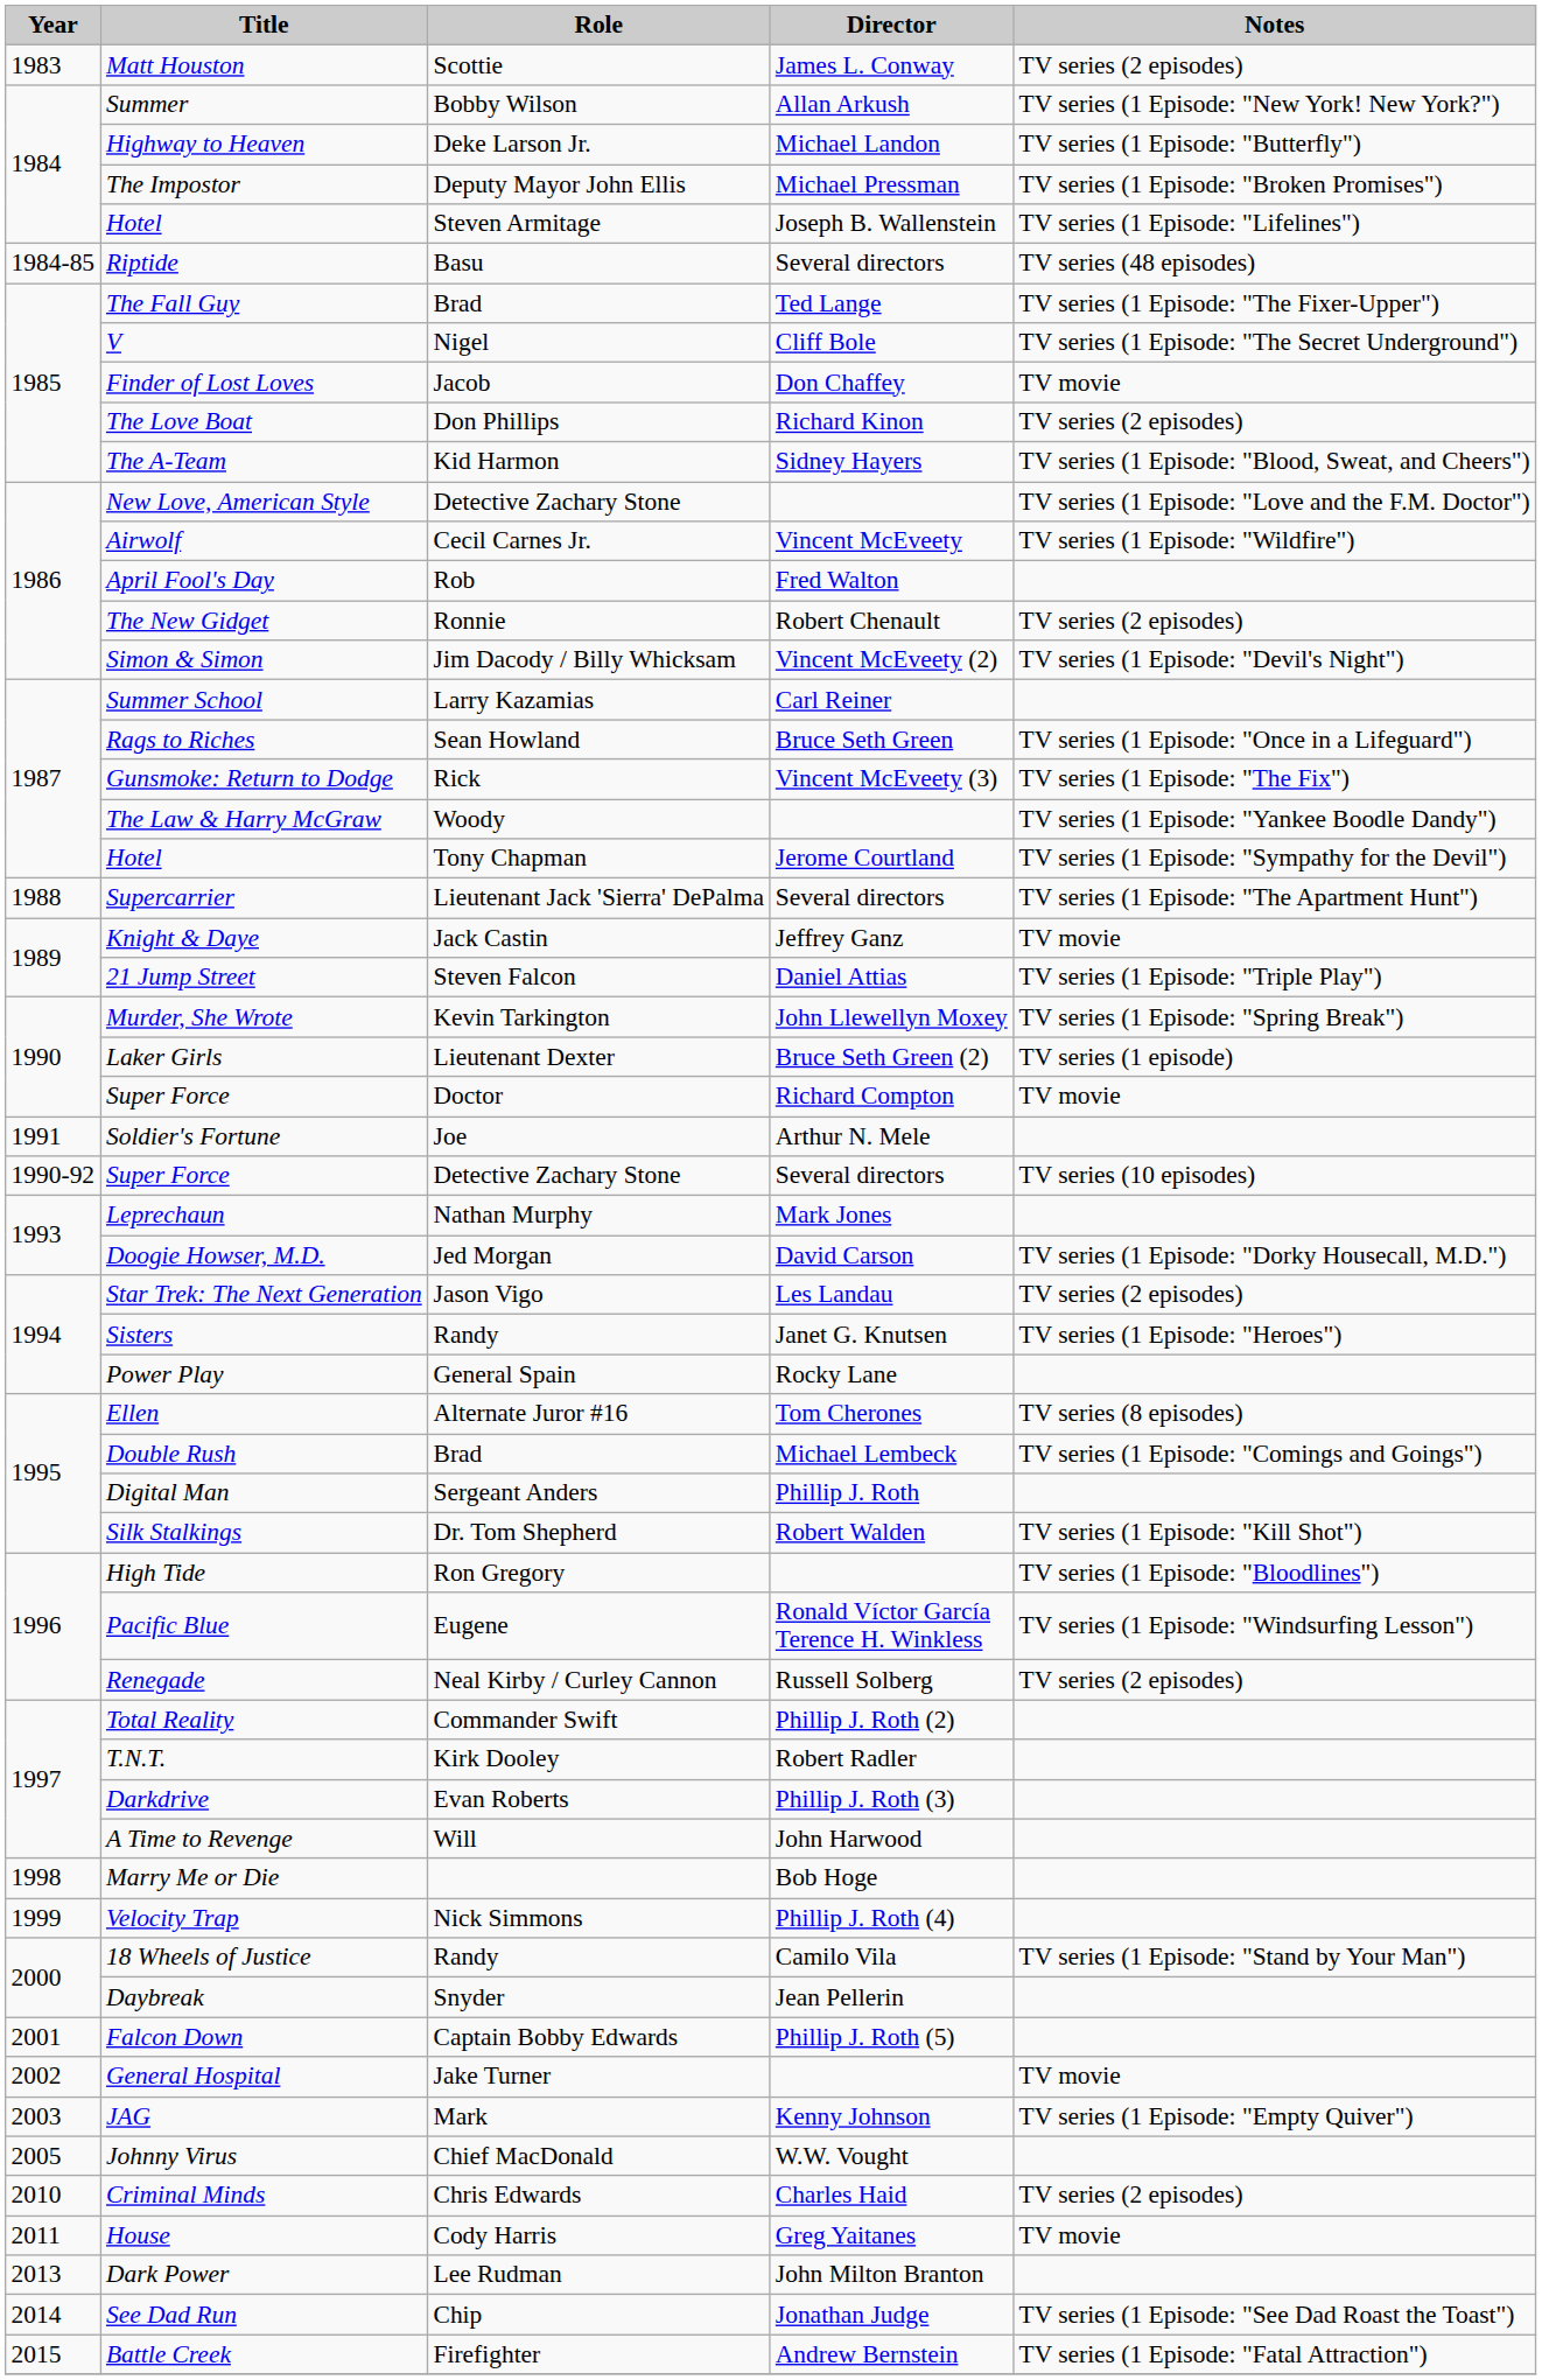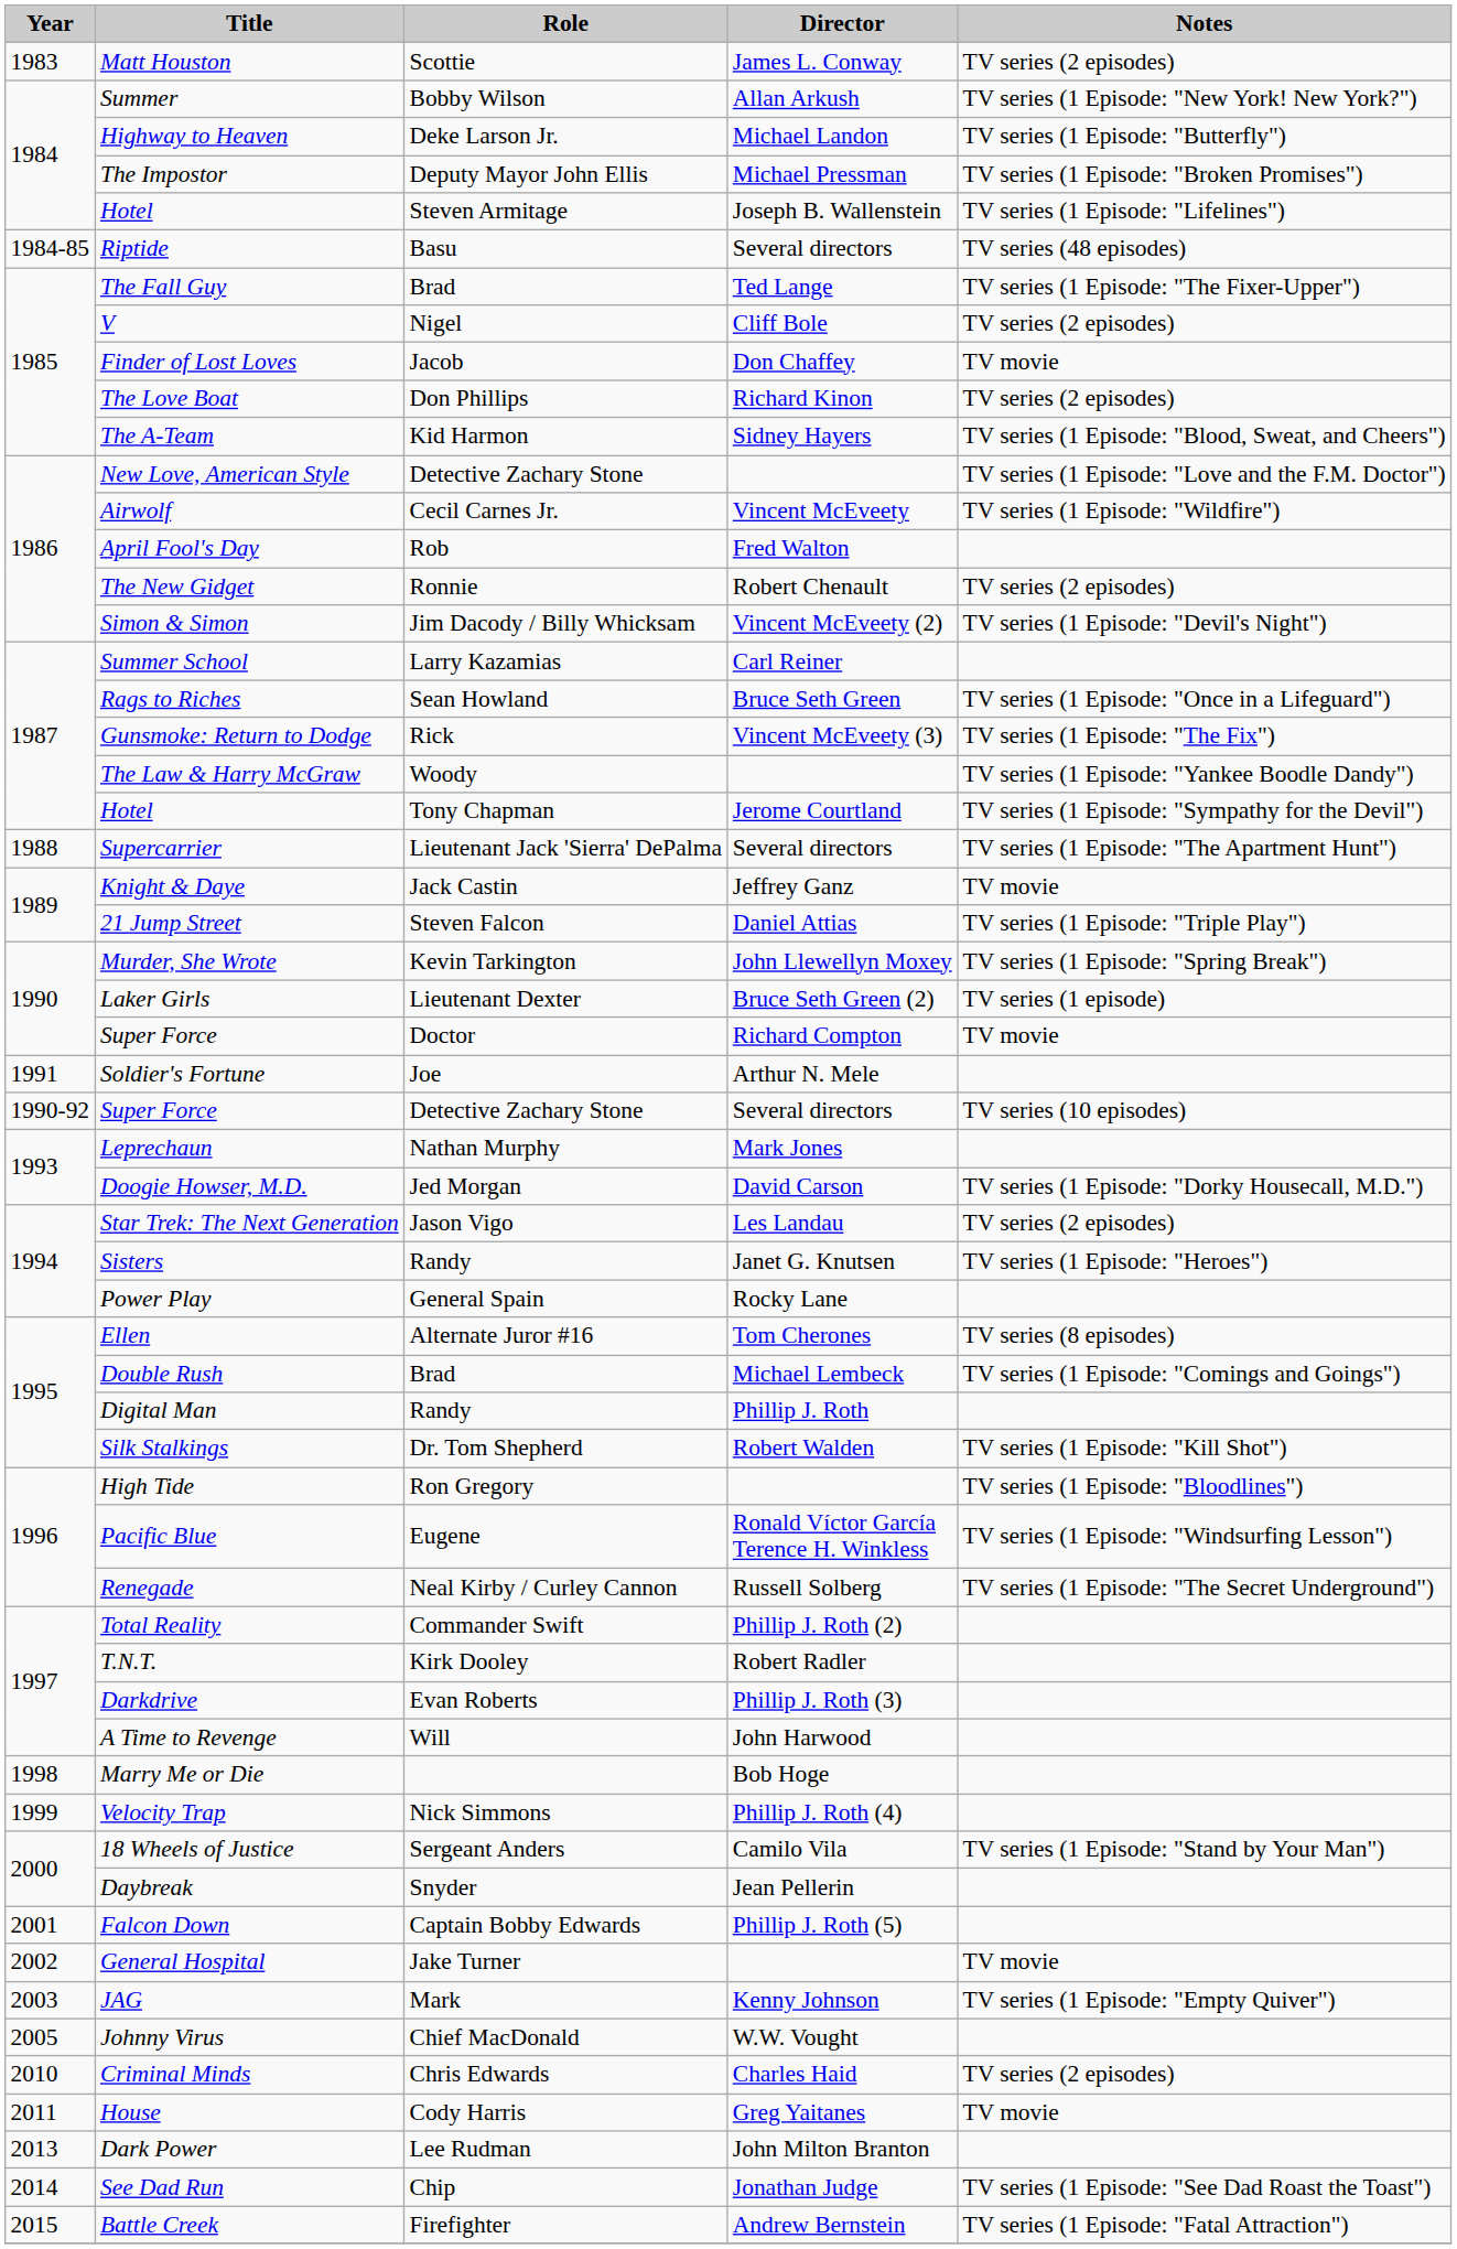 <table class="wikitable">
 <tr>
 <th style="background: #CCCCCC;">Year</th>
 <th style="background: #CCCCCC;">Title</th>
 <th style="background: #CCCCCC;">Role</th>
 <th style="background: #CCCCCC;">Director</th>
 <th style="background: #CCCCCC;">Notes</th>
 </tr>
 <tr>
 <td rowspan=1>1983</td>
 <td><em><a href='#'>Matt Houston</a></em></td>
 <td>Scottie</td>
 <td><a href='#'>James L. Conway</a></td>
 <td>TV series (2 episodes)</td>
 </tr>
 <tr>
 <td rowspan=4>1984</td>
 <td><em>Summer</em></td>
 <td>Bobby Wilson</td>
 <td><a href='#'>Allan Arkush</a></td>
 <td>TV series (1 Episode: "New York! New York?")</td>
 </tr>
 <tr>
 <td><em><a href='#'>Highway to Heaven</a></em></td>
 <td>Deke Larson Jr.</td>
 <td><a href='#'>Michael Landon</a></td>
 <td>TV series (1 Episode: "Butterfly")</td>
 </tr>
 <tr>
 <td><em>The Impostor</em></td>
 <td>Deputy Mayor John Ellis</td>
 <td><a href='#'>Michael Pressman</a></td>
 <td>TV series (1 Episode: "Broken Promises")</td>
 </tr>
 <tr>
 <td><em><a href='#'>Hotel</a></em></td>
 <td>Steven Armitage</td>
 <td>Joseph B. Wallenstein</td>
 <td>TV series (1 Episode: "Lifelines")</td>
 </tr>
 <tr>
 <td rowspan=1>1984-85</td>
 <td><em><a href='#'>Riptide</a></em></td>
 <td>Basu</td>
 <td>Several directors</td>
 <td>TV series (48 episodes)</td>
 </tr>
 <tr>
 <td rowspan=5>1985</td>
 <td><em><a href='#'>The Fall Guy</a></em></td>
 <td>Brad</td>
 <td><a href='#'>Ted Lange</a></td>
 <td>TV series (1 Episode: "The Fixer-Upper")</td>
 </tr>
 <tr>
 <td><em><a href='#'>V</a></em></td>
 <td>Nigel</td>
 <td><a href='#'>Cliff Bole</a></td>
-<td>TV series (1 Episode: "The Secret Underground")</td>
+<td>TV series (2 episodes)</td>
 </tr>
 <tr>
 <td><em><a href='#'>Finder of Lost Loves</a></em></td>
 <td>Jacob</td>
 <td><a href='#'>Don Chaffey</a></td>
 <td>TV movie</td>
 </tr>
 <tr>
 <td><em><a href='#'>The Love Boat</a></em></td>
 <td>Don Phillips</td>
 <td><a href='#'>Richard Kinon</a></td>
 <td>TV series (2 episodes)</td>
 </tr>
 <tr>
 <td><em><a href='#'>The A-Team</a></em></td>
 <td>Kid Harmon</td>
 <td><a href='#'>Sidney Hayers</a></td>
 <td>TV series (1 Episode: "Blood, Sweat, and Cheers")</td>
 </tr>
 <tr>
 <td rowspan=5>1986</td>
 <td><em><a href='#'>New Love, American Style</a></em></td>
 <td>Detective Zachary Stone</td>
 <td></td>
 <td>TV series (1 Episode: "Love and the F.M. Doctor")</td>
 </tr>
 <tr>
 <td><em><a href='#'>Airwolf</a></em></td>
 <td>Cecil Carnes Jr.</td>
 <td><a href='#'>Vincent McEveety</a></td>
 <td>TV series (1 Episode: "Wildfire")</td>
 </tr>
 <tr>
 <td><em><a href='#'>April Fool's Day</a></em></td>
 <td>Rob</td>
 <td><a href='#'>Fred Walton</a></td>
 <td></td>
 </tr>
 <tr>
 <td><em><a href='#'>The New Gidget</a></em></td>
 <td>Ronnie</td>
 <td>Robert Chenault</td>
 <td>TV series (2 episodes)</td>
 </tr>
 <tr>
 <td><em><a href='#'>Simon & Simon</a></em></td>
 <td>Jim Dacody / Billy Whicksam</td>
 <td><a href='#'>Vincent McEveety</a> (2)</td>
 <td>TV series (1 Episode: "Devil's Night")</td>
 </tr>
 <tr>
 <td rowspan=5>1987</td>
 <td><em><a href='#'>Summer School</a></em></td>
 <td>Larry Kazamias</td>
 <td><a href='#'>Carl Reiner</a></td>
 <td></td>
 </tr>
 <tr>
 <td><em><a href='#'>Rags to Riches</a></em></td>
 <td>Sean Howland</td>
 <td><a href='#'>Bruce Seth Green</a></td>
 <td>TV series (1 Episode: "Once in a Lifeguard")</td>
 </tr>
 <tr>
 <td><em><a href='#'>Gunsmoke: Return to Dodge</a></em></td>
 <td>Rick</td>
 <td><a href='#'>Vincent McEveety</a> (3)</td>
 <td>TV series (1 Episode: "<a href='#'>The Fix</a>")</td>
 </tr>
 <tr>
 <td><em><a href='#'>The Law & Harry McGraw</a></em></td>
 <td>Woody</td>
 <td></td>
 <td>TV series (1 Episode: "Yankee Boodle Dandy")</td>
 </tr>
 <tr>
 <td><em><a href='#'>Hotel</a></em></td>
 <td>Tony Chapman</td>
 <td><a href='#'>Jerome Courtland</a></td>
 <td>TV series (1 Episode: "Sympathy for the Devil")</td>
 </tr>
 <tr>
 <td>1988</td>
 <td><em><a href='#'>Supercarrier</a></em></td>
 <td>Lieutenant Jack 'Sierra' DePalma</td>
 <td>Several directors</td>
 <td>TV series (1 Episode: "The Apartment Hunt")</td>
 </tr>
 <tr>
 <td rowspan=2>1989</td>
 <td><em><a href='#'>Knight & Daye</a></em></td>
 <td>Jack Castin</td>
 <td>Jeffrey Ganz</td>
 <td>TV movie</td>
 </tr>
 <tr>
 <td><em><a href='#'>21 Jump Street</a></em></td>
 <td>Steven Falcon</td>
 <td><a href='#'>Daniel Attias</a></td>
 <td>TV series (1 Episode: "Triple Play")</td>
 </tr>
 <tr>
 <td rowspan=3>1990</td>
 <td><em><a href='#'>Murder, She Wrote</a></em></td>
 <td>Kevin Tarkington</td>
 <td><a href='#'>John Llewellyn Moxey</a></td>
 <td>TV series (1 Episode: "Spring Break")</td>
 </tr>
 <tr>
 <td><em>Laker Girls</em></td>
 <td>Lieutenant Dexter</td>
 <td><a href='#'>Bruce Seth Green</a> (2)</td>
 <td>TV series (1 episode)</td>
 </tr>
 <tr>
 <td><em>Super Force</em></td>
 <td>Doctor</td>
 <td><a href='#'>Richard Compton</a></td>
 <td>TV movie</td>
 </tr>
 <tr>
 <td rowspan=1>1991</td>
 <td><em>Soldier's Fortune</em></td>
 <td>Joe</td>
 <td>Arthur N. Mele</td>
 <td></td>
 </tr>
 <tr>
 <td rowspan=1>1990-92</td>
 <td><em><a href='#'>Super Force</a></em></td>
 <td>Detective Zachary Stone</td>
 <td>Several directors</td>
 <td>TV series (10 episodes)</td>
 </tr>
 <tr>
 <td rowspan=2>1993</td>
 <td><em><a href='#'>Leprechaun</a></em></td>
 <td>Nathan Murphy</td>
 <td><a href='#'>Mark Jones</a></td>
 <td></td>
 </tr>
 <tr>
 <td><em><a href='#'>Doogie Howser, M.D.</a></em></td>
 <td>Jed Morgan</td>
 <td><a href='#'>David Carson</a></td>
 <td>TV series (1 Episode: "Dorky Housecall, M.D.")</td>
 </tr>
 <tr>
 <td rowspan=3>1994</td>
 <td><em><a href='#'>Star Trek: The Next Generation</a></em></td>
 <td>Jason Vigo</td>
 <td><a href='#'>Les Landau</a></td>
 <td>TV series (2 episodes)</td>
 </tr>
 <tr>
 <td><em><a href='#'>Sisters</a></em></td>
 <td>Randy</td>
 <td>Janet G. Knutsen</td>
 <td>TV series (1 Episode: "Heroes")</td>
 </tr>
 <tr>
 <td><em>Power Play</em></td>
 <td>General Spain</td>
 <td>Rocky Lane</td>
 <td></td>
 </tr>
 <tr>
 <td rowspan=4>1995</td>
 <td><em><a href='#'>Ellen</a></em></td>
 <td>Alternate Juror #16</td>
 <td><a href='#'>Tom Cherones</a></td>
 <td>TV series (8 episodes)</td>
 </tr>
 <tr>
 <td><em><a href='#'>Double Rush</a></em></td>
 <td>Brad</td>
 <td><a href='#'>Michael Lembeck</a></td>
 <td>TV series (1 Episode: "Comings and Goings")</td>
 </tr>
 <tr>
 <td><em>Digital Man</em></td>
-<td>Sergeant Anders</td>
+<td>Randy</td>
 <td><a href='#'>Phillip J. Roth</a></td>
 <td></td>
 </tr>
 <tr>
 <td><em><a href='#'>Silk Stalkings</a></em></td>
 <td>Dr. Tom Shepherd</td>
 <td><a href='#'>Robert Walden</a></td>
 <td>TV series (1 Episode: "Kill Shot")</td>
 </tr>
 <tr>
 <td rowspan=3>1996</td>
 <td><em>High Tide</em></td>
 <td>Ron Gregory</td>
 <td></td>
 <td>TV series (1 Episode: "<a href='#'>Bloodlines</a>")</td>
 </tr>
 <tr>
 <td><em><a href='#'>Pacific Blue</a></em></td>
 <td>Eugene</td>
 <td><a href='#'>Ronald Víctor García</a><br><a href='#'>Terence H. Winkless</a></td>
 <td>TV series (1 Episode: "Windsurfing Lesson")</td>
 </tr>
 <tr>
 <td><em><a href='#'>Renegade</a></em></td>
 <td>Neal Kirby / Curley Cannon</td>
 <td>Russell Solberg</td>
-<td>TV series (2 episodes)</td>
+<td>TV series (1 Episode: "The Secret Underground")</td>
 </tr>
 <tr>
 <td rowspan=4>1997</td>
 <td><em><a href='#'>Total Reality</a></em></td>
 <td>Commander Swift</td>
 <td><a href='#'>Phillip J. Roth</a> (2)</td>
 <td></td>
 </tr>
 <tr>
 <td><em>T.N.T.</em></td>
 <td>Kirk Dooley</td>
 <td>Robert Radler</td>
 <td></td>
 </tr>
 <tr>
 <td><em><a href='#'>Darkdrive</a></em></td>
 <td>Evan Roberts</td>
 <td><a href='#'>Phillip J. Roth</a> (3)</td>
 <td></td>
 </tr>
 <tr>
 <td><em>A Time to Revenge</em></td>
 <td>Will</td>
 <td>John Harwood</td>
 <td></td>
 </tr>
 <tr>
 <td rowspan=1>1998</td>
 <td><em>Marry Me or Die</em></td>
 <td></td>
 <td>Bob Hoge</td>
 <td></td>
 </tr>
 <tr>
 <td rowspan=1>1999</td>
 <td><em><a href='#'>Velocity Trap</a></em></td>
 <td>Nick Simmons</td>
 <td><a href='#'>Phillip J. Roth</a> (4)</td>
 <td></td>
 </tr>
 <tr>
 <td rowspan=2>2000</td>
 <td><em>18 Wheels of Justice</em></td>
-<td>Randy</td>
+<td>Sergeant Anders</td>
 <td>Camilo Vila</td>
 <td>TV series (1 Episode: "Stand by Your Man")</td>
 </tr>
 <tr>
 <td><em>Daybreak</em></td>
 <td>Snyder</td>
 <td>Jean Pellerin</td>
 <td></td>
 </tr>
 <tr>
 <td rowspan=1>2001</td>
 <td><em><a href='#'>Falcon Down</a></em></td>
 <td>Captain Bobby Edwards</td>
 <td><a href='#'>Phillip J. Roth</a> (5)</td>
 <td></td>
 </tr>
 <tr>
 <td rowspan=1>2002</td>
 <td><em><a href='#'>General Hospital</a></em></td>
 <td>Jake Turner</td>
 <td></td>
 <td>TV movie</td>
 </tr>
 <tr>
 <td rowspan=1>2003</td>
 <td><em><a href='#'>JAG</a></em></td>
 <td>Mark</td>
 <td><a href='#'>Kenny Johnson</a></td>
 <td>TV series (1 Episode: "Empty Quiver")</td>
 </tr>
 <tr>
 <td rowspan=1>2005</td>
 <td><em>Johnny Virus</em></td>
 <td>Chief MacDonald</td>
 <td>W.W. Vought</td>
 <td></td>
 </tr>
 <tr>
 <td rowspan=1>2010</td>
 <td><em><a href='#'>Criminal Minds</a></em></td>
 <td>Chris Edwards</td>
 <td><a href='#'>Charles Haid</a></td>
 <td>TV series (2 episodes)</td>
 </tr>
 <tr>
 <td rowspan=1>2011</td>
 <td><em><a href='#'>House</a></em></td>
 <td>Cody Harris</td>
 <td><a href='#'>Greg Yaitanes</a></td>
 <td>TV movie</td>
 </tr>
 <tr>
 <td rowspan=1>2013</td>
 <td><em>Dark Power</em></td>
 <td>Lee Rudman</td>
 <td>John Milton Branton</td>
 <td></td>
 </tr>
 <tr>
 <td rowspan=1>2014</td>
 <td><em><a href='#'>See Dad Run</a></em></td>
 <td>Chip</td>
 <td><a href='#'>Jonathan Judge</a></td>
 <td>TV series (1 Episode: "See Dad Roast the Toast")</td>
 </tr>
 <tr>
 <td rowspan=1>2015</td>
 <td><em><a href='#'>Battle Creek</a></em></td>
 <td>Firefighter</td>
 <td><a href='#'>Andrew Bernstein</a></td>
 <td>TV series (1 Episode: "Fatal Attraction")</td>
 </tr>
 <tr>
 </tr>
 </table>
